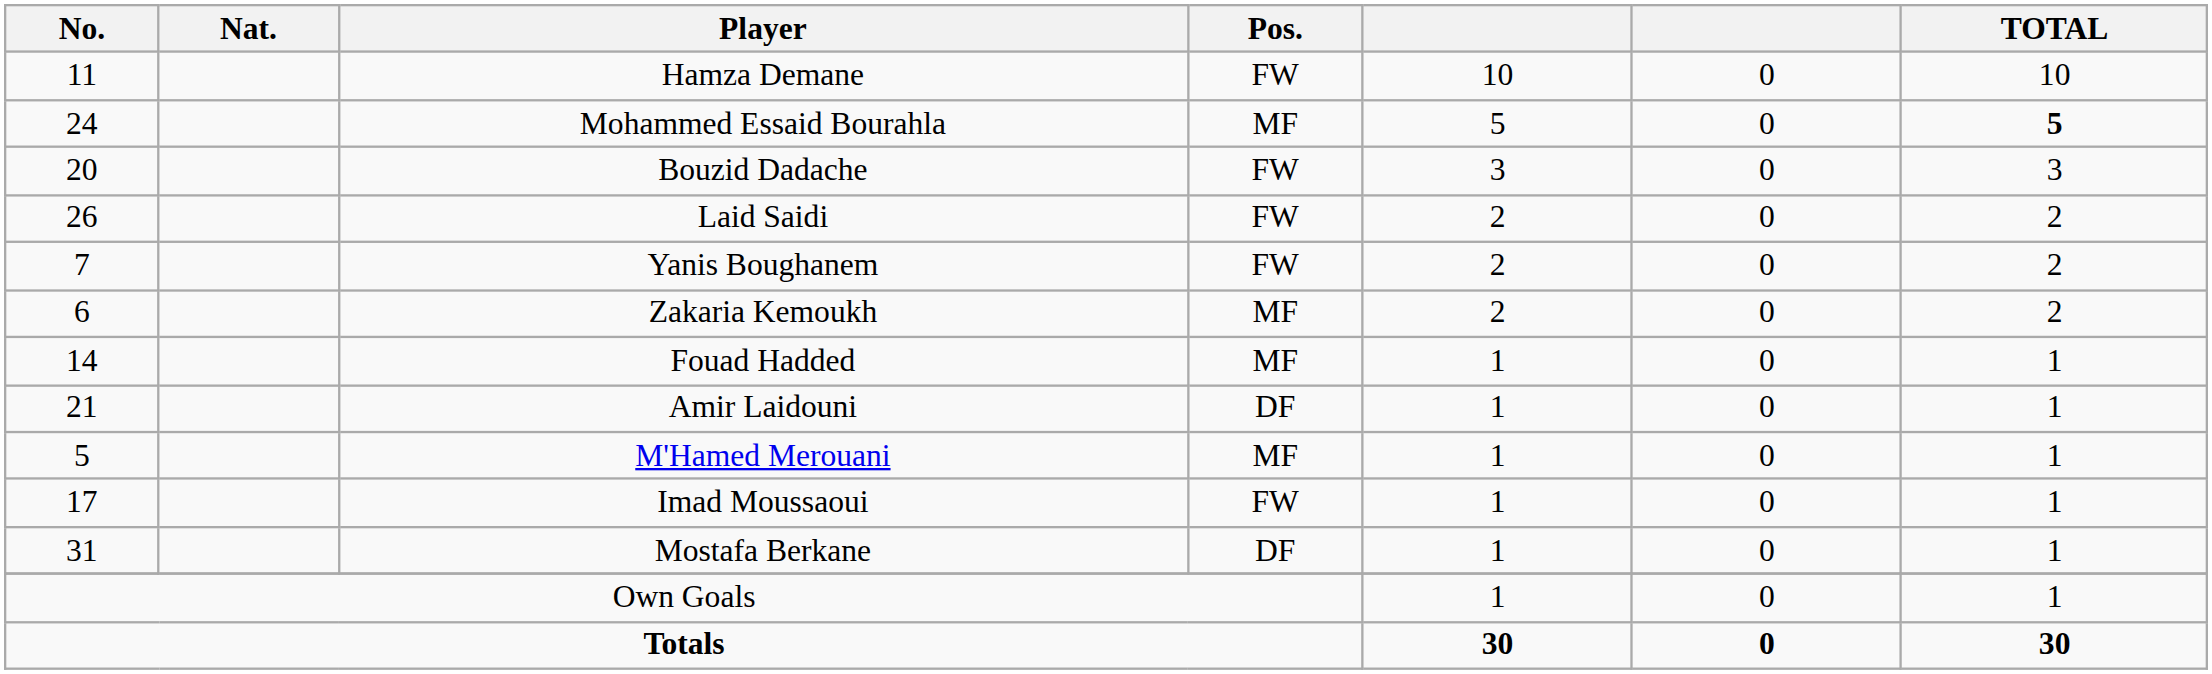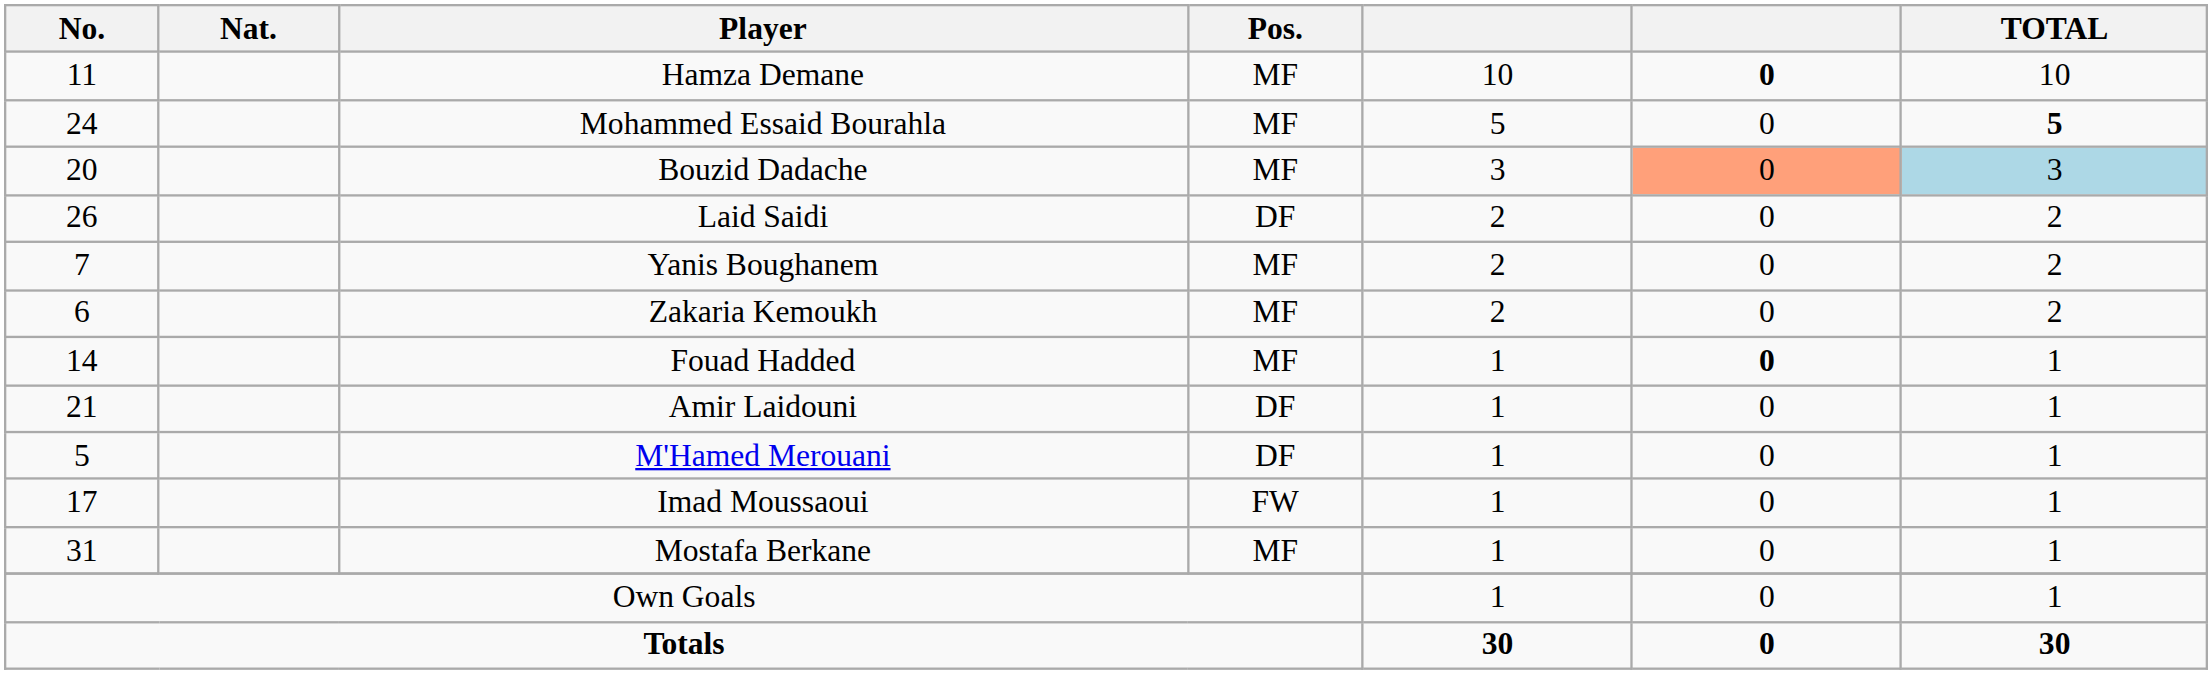 <table class="wikitable sortable alternance" style="font-size:85%; text-align:center; line-height:14px; width:60%;">
 <tr>
 <th width=10>No.</th>
 <th width=10>Nat.</th>
 <th width=140>Player</th>
 <th width=10>Pos.</th>
 <th width=40></th>
 <th width=40></th>
 <th width=10>TOTAL</th>
 </tr>
 <tr>
 <td>11</td>
 <td></td>
 <td>Hamza Demane</td>
-<td>FW</td>
+<td>MF</td>
 <td>10</td>
-<td>0</td>
+<td><strong>0</strong></td>
 <td>10</td>
 </tr>
 <tr>
 <td>24</td>
 <td></td>
 <td>Mohammed Essaid Bourahla</td>
 <td>MF</td>
 <td>5</td>
 <td>0</td>
 <td><strong>5</strong></td>
 </tr>
 <tr>
 <td>20</td>
 <td></td>
 <td>Bouzid Dadache</td>
-<td>FW</td>
+<td>MF</td>
 <td>3</td>
-<td>0</td>
-<td>3</td>
+<td style="background: lightsalmon;">0</td>
+<td style="background: lightblue;">3</td>
 </tr>
 <tr>
 <td>26</td>
 <td></td>
 <td>Laid Saidi</td>
-<td>FW</td>
+<td>DF</td>
 <td>2</td>
 <td>0</td>
 <td>2</td>
 </tr>
 <tr>
 <td>7</td>
 <td></td>
 <td>Yanis Boughanem</td>
-<td>FW</td>
+<td>MF</td>
 <td>2</td>
 <td>0</td>
 <td>2</td>
 </tr>
 <tr>
 <td>6</td>
 <td></td>
 <td>Zakaria Kemoukh</td>
 <td>MF</td>
 <td>2</td>
 <td>0</td>
 <td>2</td>
 </tr>
 <tr>
 <td>14</td>
 <td></td>
 <td>Fouad Hadded</td>
 <td>MF</td>
 <td>1</td>
-<td>0</td>
+<td><strong>0</strong></td>
 <td>1</td>
 </tr>
 <tr>
 <td>21</td>
 <td></td>
 <td>Amir Laidouni</td>
 <td>DF</td>
 <td>1</td>
 <td>0</td>
 <td>1</td>
 </tr>
 <tr>
 <td>5</td>
 <td></td>
 <td><a href='#'>M'Hamed Merouani</a></td>
-<td>MF</td>
+<td>DF</td>
 <td>1</td>
 <td>0</td>
 <td>1</td>
 </tr>
 <tr>
 <td>17</td>
 <td></td>
 <td>Imad Moussaoui</td>
 <td>FW</td>
 <td>1</td>
 <td>0</td>
 <td>1</td>
 </tr>
 <tr>
 <td>31</td>
 <td></td>
 <td>Mostafa Berkane</td>
-<td>DF</td>
+<td>MF</td>
 <td>1</td>
 <td>0</td>
 <td>1</td>
 </tr>
 <tr>
 </tr>
 <tr class="sortbottom">
 <td colspan="4">Own Goals</td>
 <td>1</td>
 <td>0</td>
 <td>1</td>
 </tr>
 <tr class="sortbottom">
 <td colspan="4"><strong>Totals</strong></td>
 <td><strong>30</strong></td>
 <td><strong>0</strong></td>
 <td><strong>30</strong></td>
 </tr>
 </table>
